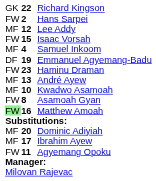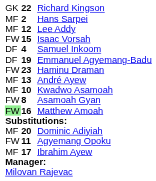 <table style="font-size: 90%" cellspacing="0" cellpadding="0" align="center">
 <tr>
 <th width=25></th>
 <th width=25></th>
 </tr>
 <tr>
 <td>GK</td>
 <td><strong>22</strong></td>
 <td><a href='#'>Richard Kingson</a></td>
 </tr>
 <tr>
-<td>FW</td>
+<td>MF</td>
 <td><strong>2</strong></td>
 <td><a href='#'>Hans Sarpei</a></td>
 <td></td>
 </tr>
 <tr>
 <td>MF</td>
 <td><strong>12</strong></td>
 <td><a href='#'>Lee Addy</a></td>
 </tr>
 <tr>
 <td>FW</td>
 <td><strong>15</strong></td>
 <td><a href='#'>Isaac Vorsah</a></td>
 </tr>
 <tr>
-<td>MF</td>
+<td>DF</td>
 <td><strong>4</strong></td>
 <td><a href='#'>Samuel Inkoom</a></td>
 </tr>
 <tr>
 <td>DF</td>
 <td><strong>19</strong></td>
 <td><a href='#'>Emmanuel Agyemang-Badu</a></td>
 <td></td>
 </tr>
 <tr>
 <td>FW</td>
 <td><strong>23</strong></td>
 <td><a href='#'>Haminu Draman</a></td>
 <td></td>
 <td></td>
 </tr>
 <tr>
 <td>MF</td>
 <td><strong>13</strong></td>
 <td><a href='#'>André Ayew</a></td>
 </tr>
 <tr>
 <td>MF</td>
 <td><strong>10</strong></td>
 <td><a href='#'>Kwadwo Asamoah</a></td>
 </tr>
 <tr>
 <td>FW</td>
 <td><strong>8</strong></td>
 <td><a href='#'>Asamoah Gyan</a></td>
 <td></td>
 <td></td>
 </tr>
 <tr>
 <td style="background: lightgreen;">FW</td>
 <td><strong>16</strong></td>
 <td><a href='#'>Matthew Amoah</a></td>
 <td></td>
 <td></td>
 </tr>
 <tr>
 <td colspan=3><strong>Substitutions:</strong></td>
 </tr>
 <tr>
 <td>MF</td>
 <td><strong>20</strong></td>
 <td><a href='#'>Dominic Adiyiah</a></td>
 <td></td>
 <td></td>
 </tr>
 <tr>
-<td>MF</td>
-<td><strong>17</strong></td>
-<td><a href='#'>Ibrahim Ayew</a></td>
+<td>FW</td>
+<td><strong>11</strong></td>
+<td><a href='#'>Agyemang Opoku</a></td>
 <td></td>
 <td></td>
 </tr>
 <tr>
-<td>FW</td>
-<td><strong>11</strong></td>
-<td><a href='#'>Agyemang Opoku</a></td>
+<td>MF</td>
+<td><strong>17</strong></td>
+<td><a href='#'>Ibrahim Ayew</a></td>
 <td></td>
 <td></td>
 </tr>
 <tr>
 <td colspan=3><strong>Manager:</strong></td>
 </tr>
 <tr>
 <td colspan=4> <a href='#'>Milovan Rajevac</a></td>
 </tr>
 </table>
